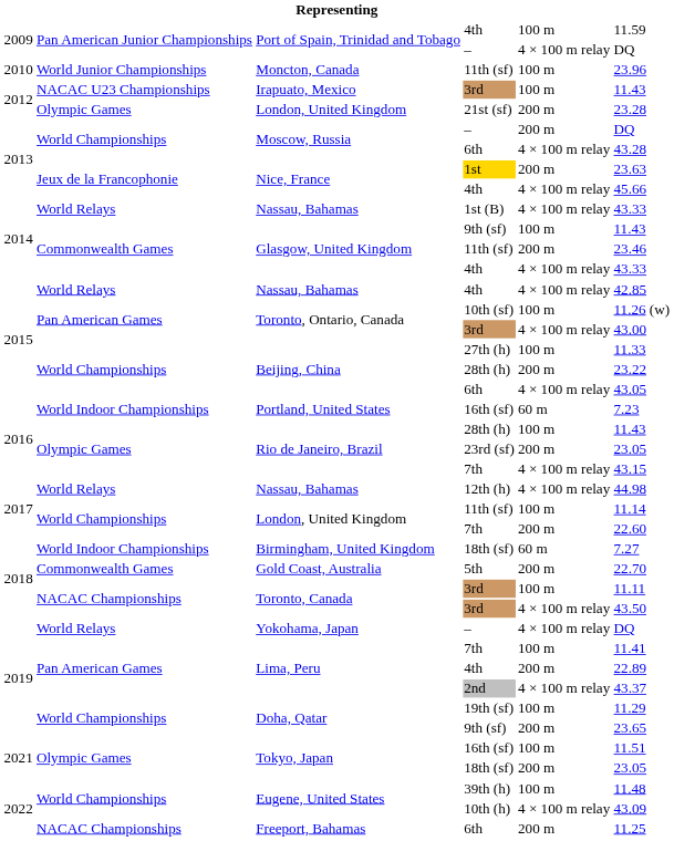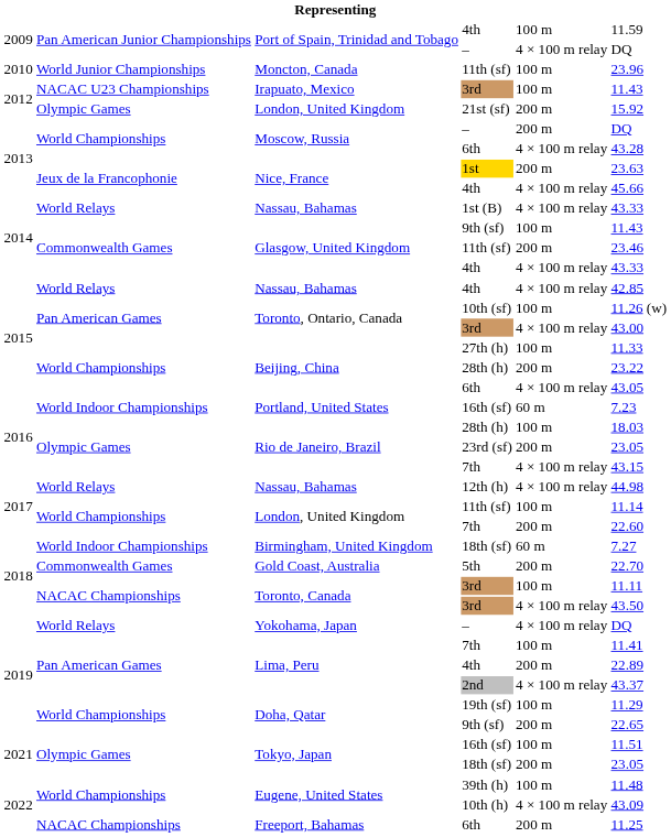 <table>
 <tr>
 <th colspan="6">Representing </th>
 </tr>
 <tr>
 <td rowspan=2>2009</td>
 <td rowspan=2><a href='#'>Pan American Junior Championships</a></td>
 <td rowspan=2><a href='#'>Port of Spain, Trinidad and Tobago</a></td>
 <td>4th</td>
 <td>100 m</td>
 <td>11.59</td>
 </tr>
 <tr>
 <td>–</td>
 <td>4 × 100 m relay</td>
 <td>DQ</td>
 </tr>
 <tr>
 <td>2010</td>
 <td><a href='#'>World Junior Championships</a></td>
 <td><a href='#'>Moncton, Canada</a></td>
 <td>11th (sf)</td>
 <td>100 m</td>
 <td><a href='#'>23.96</a></td>
 </tr>
 <tr>
 <td rowspan=2>2012</td>
 <td><a href='#'>NACAC U23 Championships</a></td>
 <td><a href='#'>Irapuato, Mexico</a></td>
 <td bgcolor=cc9966>3rd</td>
 <td>100 m</td>
 <td><a href='#'>11.43</a></td>
 </tr>
 <tr>
 <td><a href='#'>Olympic Games</a></td>
 <td><a href='#'>London, United Kingdom</a></td>
 <td>21st (sf)</td>
 <td>200 m</td>
-<td><a href='#'>23.28</a></td>
+<td><a href='#'>15.92</a></td>
 </tr>
 <tr>
 <td rowspan=4>2013</td>
 <td rowspan=2><a href='#'>World Championships</a></td>
 <td rowspan=2><a href='#'>Moscow, Russia</a></td>
 <td>–</td>
 <td>200 m</td>
 <td><a href='#'>DQ</a></td>
 </tr>
 <tr>
 <td>6th</td>
 <td>4 × 100 m relay</td>
 <td><a href='#'>43.28</a></td>
 </tr>
 <tr>
 <td rowspan=2><a href='#'>Jeux de la Francophonie</a></td>
 <td rowspan=2><a href='#'>Nice, France</a></td>
 <td bgcolor=gold>1st</td>
 <td>200 m</td>
 <td><a href='#'>23.63</a></td>
 </tr>
 <tr>
 <td>4th</td>
 <td>4 × 100 m relay</td>
 <td><a href='#'>45.66</a></td>
 </tr>
 <tr>
 <td rowspan=4>2014</td>
 <td><a href='#'>World Relays</a></td>
 <td><a href='#'>Nassau, Bahamas</a></td>
 <td>1st (B)</td>
 <td>4 × 100 m relay</td>
 <td><a href='#'>43.33</a></td>
 </tr>
 <tr>
 <td rowspan=3><a href='#'>Commonwealth Games</a></td>
 <td rowspan=3><a href='#'>Glasgow, United Kingdom</a></td>
 <td>9th (sf)</td>
 <td>100 m</td>
 <td><a href='#'>11.43</a></td>
 </tr>
 <tr>
 <td>11th (sf)</td>
 <td>200 m</td>
 <td><a href='#'>23.46</a></td>
 </tr>
 <tr>
 <td>4th</td>
 <td>4 × 100 m relay</td>
 <td><a href='#'>43.33</a></td>
 </tr>
 <tr>
 <td rowspan=6>2015</td>
 <td><a href='#'>World Relays</a></td>
 <td><a href='#'>Nassau, Bahamas</a></td>
 <td>4th</td>
 <td>4 × 100 m relay</td>
 <td><a href='#'>42.85</a></td>
 </tr>
 <tr>
 <td rowspan=2><a href='#'>Pan American Games</a></td>
 <td rowspan=2><a href='#'>Toronto</a>, Ontario, Canada</td>
 <td>10th (sf)</td>
 <td>100 m</td>
 <td><a href='#'>11.26</a> (w)</td>
 </tr>
 <tr>
 <td bgcolor=cc9966>3rd</td>
 <td>4 × 100 m relay</td>
 <td><a href='#'>43.00</a></td>
 </tr>
 <tr>
 <td rowspan=3><a href='#'>World Championships</a></td>
 <td rowspan=3><a href='#'>Beijing, China</a></td>
 <td>27th (h)</td>
 <td>100 m</td>
 <td><a href='#'>11.33</a></td>
 </tr>
 <tr>
 <td>28th (h)</td>
 <td>200 m</td>
 <td><a href='#'>23.22</a></td>
 </tr>
 <tr>
 <td>6th</td>
 <td>4 × 100 m relay</td>
 <td><a href='#'>43.05</a></td>
 </tr>
 <tr>
 <td rowspan=4>2016</td>
 <td><a href='#'>World Indoor Championships</a></td>
 <td><a href='#'>Portland, United States</a></td>
 <td>16th (sf)</td>
 <td>60 m</td>
 <td><a href='#'>7.23</a></td>
 </tr>
 <tr>
 <td rowspan=3><a href='#'>Olympic Games</a></td>
 <td rowspan=3><a href='#'>Rio de Janeiro, Brazil</a></td>
 <td>28th (h)</td>
 <td>100 m</td>
-<td><a href='#'>11.43</a></td>
+<td><a href='#'>18.03</a></td>
 </tr>
 <tr>
 <td>23rd (sf)</td>
 <td>200 m</td>
 <td><a href='#'>23.05</a></td>
 </tr>
 <tr>
 <td>7th</td>
 <td>4 × 100 m relay</td>
 <td><a href='#'>43.15</a></td>
 </tr>
 <tr>
 <td rowspan=3>2017</td>
 <td><a href='#'>World Relays</a></td>
 <td><a href='#'>Nassau, Bahamas</a></td>
 <td>12th (h)</td>
 <td>4 × 100 m relay</td>
 <td><a href='#'>44.98</a></td>
 </tr>
 <tr>
 <td rowspan=2><a href='#'>World Championships</a></td>
 <td rowspan=2><a href='#'>London</a>, United Kingdom</td>
 <td>11th (sf)</td>
 <td>100 m</td>
 <td><a href='#'>11.14</a></td>
 </tr>
 <tr>
 <td>7th</td>
 <td>200 m</td>
 <td><a href='#'>22.60</a></td>
 </tr>
 <tr>
 <td rowspan=4>2018</td>
 <td><a href='#'>World Indoor Championships</a></td>
 <td><a href='#'>Birmingham, United Kingdom</a></td>
 <td>18th (sf)</td>
 <td>60 m</td>
 <td><a href='#'>7.27</a></td>
 </tr>
 <tr>
 <td><a href='#'>Commonwealth Games</a></td>
 <td><a href='#'>Gold Coast, Australia</a></td>
 <td>5th</td>
 <td>200 m</td>
 <td><a href='#'>22.70</a></td>
 </tr>
 <tr>
 <td rowspan=2><a href='#'>NACAC Championships</a></td>
 <td rowspan=2><a href='#'>Toronto, Canada</a></td>
 <td bgcolor=cc9966>3rd</td>
 <td>100 m</td>
 <td><a href='#'>11.11</a></td>
 </tr>
 <tr>
 <td bgcolor=cc9966>3rd</td>
 <td>4 × 100 m relay</td>
 <td><a href='#'>43.50</a></td>
 </tr>
 <tr>
 <td rowspan=6>2019</td>
 <td><a href='#'>World Relays</a></td>
 <td><a href='#'>Yokohama, Japan</a></td>
 <td>–</td>
 <td>4 × 100 m relay</td>
 <td><a href='#'>DQ</a></td>
 </tr>
 <tr>
 <td rowspan=3><a href='#'>Pan American Games</a></td>
 <td rowspan=3><a href='#'>Lima, Peru</a></td>
 <td>7th</td>
 <td>100 m</td>
 <td><a href='#'>11.41</a></td>
 </tr>
 <tr>
 <td>4th</td>
 <td>200 m</td>
 <td><a href='#'>22.89</a></td>
 </tr>
 <tr>
 <td bgcolor=silver>2nd</td>
 <td>4 × 100 m relay</td>
 <td><a href='#'>43.37</a></td>
 </tr>
 <tr>
 <td rowspan=2><a href='#'>World Championships</a></td>
 <td rowspan=2><a href='#'>Doha, Qatar</a></td>
 <td>19th (sf)</td>
 <td>100 m</td>
 <td><a href='#'>11.29</a></td>
 </tr>
 <tr>
 <td>9th (sf)</td>
 <td>200 m</td>
-<td><a href='#'>23.65</a></td>
+<td><a href='#'>22.65</a></td>
 </tr>
 <tr>
 <td rowspan=2>2021</td>
 <td rowspan=2><a href='#'>Olympic Games</a></td>
 <td rowspan=2><a href='#'>Tokyo, Japan</a></td>
 <td>16th (sf)</td>
 <td>100 m</td>
 <td><a href='#'>11.51</a></td>
 </tr>
 <tr>
 <td>18th (sf)</td>
 <td>200 m</td>
 <td><a href='#'>23.05</a></td>
 </tr>
 <tr>
 <td rowspan=3>2022</td>
 <td rowspan=2><a href='#'>World Championships</a></td>
 <td rowspan=2><a href='#'>Eugene, United States</a></td>
 <td>39th (h)</td>
 <td>100 m</td>
 <td><a href='#'>11.48</a></td>
 </tr>
 <tr>
 <td>10th (h)</td>
 <td>4 × 100 m relay</td>
 <td><a href='#'>43.09</a></td>
 </tr>
 <tr>
 <td><a href='#'>NACAC Championships</a></td>
 <td><a href='#'>Freeport, Bahamas</a></td>
 <td>6th</td>
 <td>200 m</td>
 <td><a href='#'>11.25</a></td>
 </tr>
 </table>
